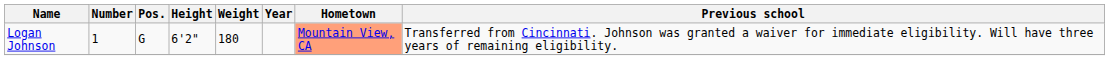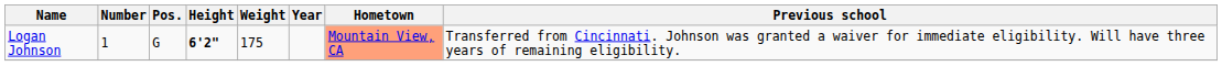 <table class="wikitable sortable" border="1">
 <tr>
 <th>Name</th>
 <th>Number</th>
 <th>Pos.</th>
 <th>Height</th>
 <th>Weight</th>
 <th>Year</th>
 <th>Hometown</th>
 <th class="unsortable">Previous school</th>
 </tr>
 <tr>
 <td><a href='#'>Logan Johnson</a></td>
 <td>1</td>
 <td>G</td>
-<td>6'2"</td>
-<td>180</td>
+<td><strong>6'2"</strong></td>
+<td>175</td>
 <td></td>
 <td style="background: lightsalmon;"><a href='#'>Mountain View, CA</a></td>
 <td>Transferred from <a href='#'>Cincinnati</a>. Johnson was granted a waiver for immediate eligibility. Will have three years of remaining eligibility.</td>
 </tr>
 <tr>
 </tr>
 </table>
